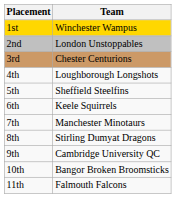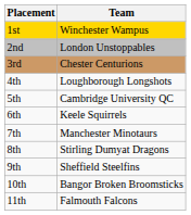 <table class="wikitable">
 <tr>
 <th>Placement</th>
 <th>Team</th>
 </tr>
 <tr>
 <td style="background: gold;">1st</td>
 <td style="background: gold;">Winchester Wampus</td>
 </tr>
 <tr>
 <td style="background: silver;">2nd</td>
 <td style="background: silver;">London Unstoppables</td>
 </tr>
 <tr>
 <td style="background: #CC9966;">3rd</td>
 <td style="background: #CC9966;">Chester Centurions</td>
 </tr>
 <tr>
 <td>4th</td>
 <td>Loughborough Longshots</td>
 </tr>
 <tr>
 <td>5th</td>
-<td>Sheffield Steelfins</td>
+<td>Cambridge University QC</td>
 </tr>
 <tr>
 <td>6th</td>
 <td>Keele Squirrels</td>
 </tr>
 <tr>
 <td>7th</td>
 <td>Manchester Minotaurs</td>
 </tr>
 <tr>
 <td>8th</td>
 <td>Stirling Dumyat Dragons</td>
 </tr>
 <tr>
 <td>9th</td>
-<td>Cambridge University QC</td>
+<td>Sheffield Steelfins</td>
 </tr>
 <tr>
 <td>10th</td>
 <td>Bangor Broken Broomsticks</td>
 </tr>
 <tr>
 <td>11th</td>
 <td>Falmouth Falcons</td>
 </tr>
 </table>
